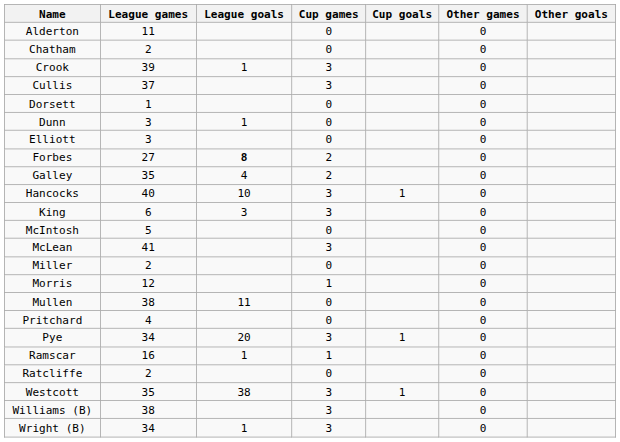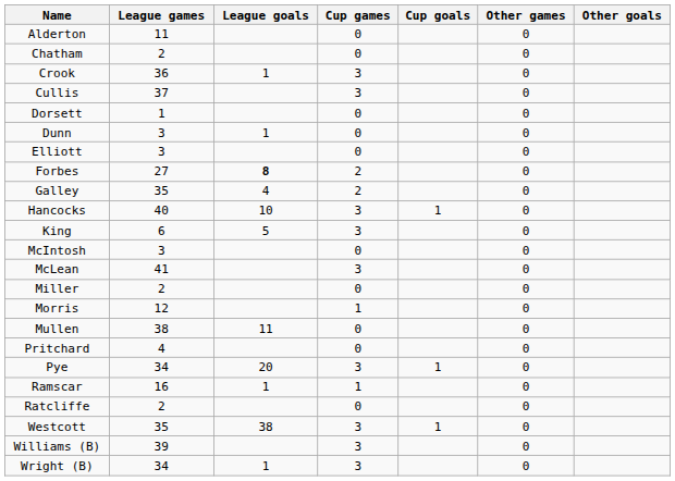 <table class="wikitable" width="720">
 <tr>
 <th>Name</th>
 <th>League games</th>
 <th>League goals</th>
 <th>Cup games</th>
 <th>Cup goals</th>
 <th>Other games</th>
 <th>Other goals</th>
 </tr>
 <tr>
 <td align="center">Alderton</td>
 <td align="center">11</td>
 <td align="center"> </td>
 <td align="center">0</td>
 <td align="center"> </td>
 <td align="center">0</td>
 <td align="center"> </td>
 </tr>
 <tr>
 <td align="center">Chatham</td>
 <td align="center">2</td>
 <td align="center"> </td>
 <td align="center">0</td>
 <td align="center"> </td>
 <td align="center">0</td>
 <td align="center"> </td>
 </tr>
 <tr>
 <td align="center">Crook</td>
-<td align="center">39</td>
+<td align="center">36</td>
 <td align="center">1</td>
 <td align="center">3</td>
 <td align="center"> </td>
 <td align="center">0</td>
 <td align="center"> </td>
 </tr>
 <tr>
 <td align="center">Cullis</td>
 <td align="center">37</td>
 <td align="center"> </td>
 <td align="center">3</td>
 <td align="center"> </td>
 <td align="center">0</td>
 <td align="center"> </td>
 </tr>
 <tr>
 <td align="center">Dorsett</td>
 <td align="center">1</td>
 <td align="center"> </td>
 <td align="center">0</td>
 <td align="center"> </td>
 <td align="center">0</td>
 <td align="center"> </td>
 </tr>
 <tr>
 <td align="center">Dunn</td>
 <td align="center">3</td>
 <td align="center">1</td>
 <td align="center">0</td>
 <td align="center"> </td>
 <td align="center">0</td>
 <td align="center"> </td>
 </tr>
 <tr>
 <td align="center">Elliott</td>
 <td align="center">3</td>
 <td align="center"> </td>
 <td align="center">0</td>
 <td align="center"> </td>
 <td align="center">0</td>
 <td align="center"> </td>
 </tr>
 <tr>
 <td align="center">Forbes</td>
 <td align="center">27</td>
 <td align="center"><strong>8</strong></td>
 <td align="center">2</td>
 <td align="center"> </td>
 <td align="center">0</td>
 <td align="center"> </td>
 </tr>
 <tr>
 <td align="center">Galley</td>
 <td align="center">35</td>
 <td align="center">4</td>
 <td align="center">2</td>
 <td align="center"> </td>
 <td align="center">0</td>
 <td align="center"> </td>
 </tr>
 <tr>
 <td align="center">Hancocks</td>
 <td align="center">40</td>
 <td align="center">10</td>
 <td align="center">3</td>
 <td align="center">1</td>
 <td align="center">0</td>
 <td align="center"> </td>
 </tr>
 <tr>
 <td align="center">King</td>
 <td align="center">6</td>
-<td align="center">3</td>
+<td align="center">5</td>
 <td align="center">3</td>
 <td align="center"> </td>
 <td align="center">0</td>
 <td align="center"> </td>
 </tr>
 <tr>
 <td align="center">McIntosh</td>
-<td align="center">5</td>
+<td align="center">3</td>
 <td align="center"> </td>
 <td align="center">0</td>
 <td align="center"> </td>
 <td align="center">0</td>
 <td align="center"> </td>
 </tr>
 <tr>
 <td align="center">McLean</td>
 <td align="center">41</td>
 <td align="center"> </td>
 <td align="center">3</td>
 <td align="center"> </td>
 <td align="center">0</td>
 <td align="center"> </td>
 </tr>
 <tr>
 <td align="center">Miller</td>
 <td align="center">2</td>
 <td align="center"> </td>
 <td align="center">0</td>
 <td align="center"> </td>
 <td align="center">0</td>
 <td align="center"> </td>
 </tr>
 <tr>
 <td align="center">Morris</td>
 <td align="center">12</td>
 <td align="center"> </td>
 <td align="center">1</td>
 <td align="center"> </td>
 <td align="center">0</td>
 <td align="center"> </td>
 </tr>
 <tr>
 <td align="center">Mullen</td>
 <td align="center">38</td>
 <td align="center">11</td>
 <td align="center">0</td>
 <td align="center"> </td>
 <td align="center">0</td>
 <td align="center"> </td>
 </tr>
 <tr>
 <td align="center">Pritchard</td>
 <td align="center">4</td>
 <td align="center"> </td>
 <td align="center">0</td>
 <td align="center"> </td>
 <td align="center">0</td>
 <td align="center"> </td>
 </tr>
 <tr>
 <td align="center">Pye</td>
 <td align="center">34</td>
 <td align="center">20</td>
 <td align="center">3</td>
 <td align="center">1</td>
 <td align="center">0</td>
 <td align="center"> </td>
 </tr>
 <tr>
 <td align="center">Ramscar</td>
 <td align="center">16</td>
 <td align="center">1</td>
 <td align="center">1</td>
 <td align="center"> </td>
 <td align="center">0</td>
 <td align="center"> </td>
 </tr>
 <tr>
 <td align="center">Ratcliffe</td>
 <td align="center">2</td>
 <td align="center"> </td>
 <td align="center">0</td>
 <td align="center"> </td>
 <td align="center">0</td>
 <td align="center"> </td>
 </tr>
 <tr>
 <td align="center">Westcott</td>
 <td align="center">35</td>
 <td align="center">38</td>
 <td align="center">3</td>
 <td align="center">1</td>
 <td align="center">0</td>
 <td align="center"> </td>
 </tr>
 <tr>
 <td align="center">Williams (B)</td>
-<td align="center">38</td>
+<td align="center">39</td>
 <td align="center"> </td>
 <td align="center">3</td>
 <td align="center"> </td>
 <td align="center">0</td>
 <td align="center"> </td>
 </tr>
 <tr>
 <td align="center">Wright (B)</td>
 <td align="center">34</td>
 <td align="center">1</td>
 <td align="center">3</td>
 <td align="center"> </td>
 <td align="center">0</td>
 <td align="center"> </td>
 </tr>
 </table>
